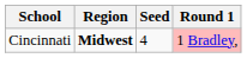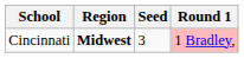 <table class="wikitable">
 <tr>
 <th>School</th>
 <th>Region</th>
 <th>Seed</th>
 <th>Round 1</th>
 </tr>
 <tr>
 <td>Cincinnati</td>
 <td><strong>Midwest</strong></td>
-<td>4</td>
+<td>3</td>
 <td style="background:#fbb;">1 <a href='#'>Bradley</a>, </td>
 </tr>
 </table>
